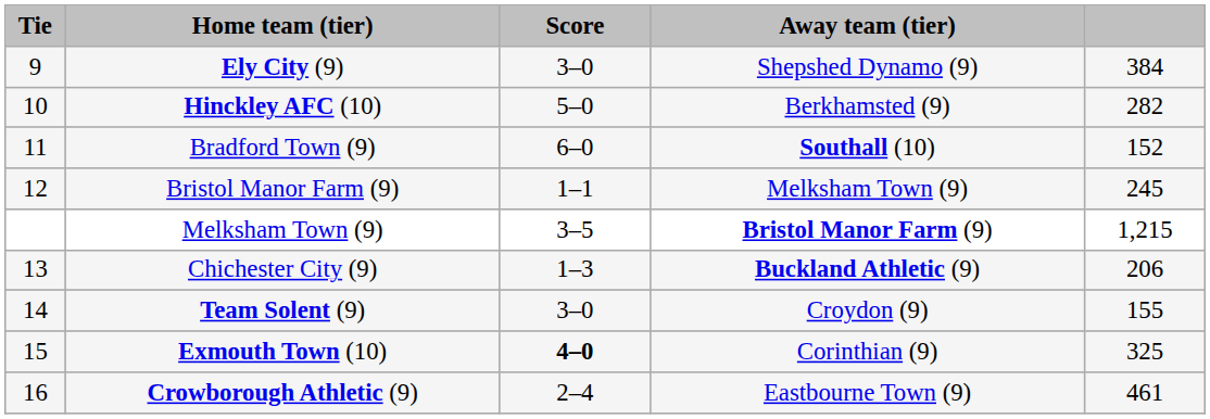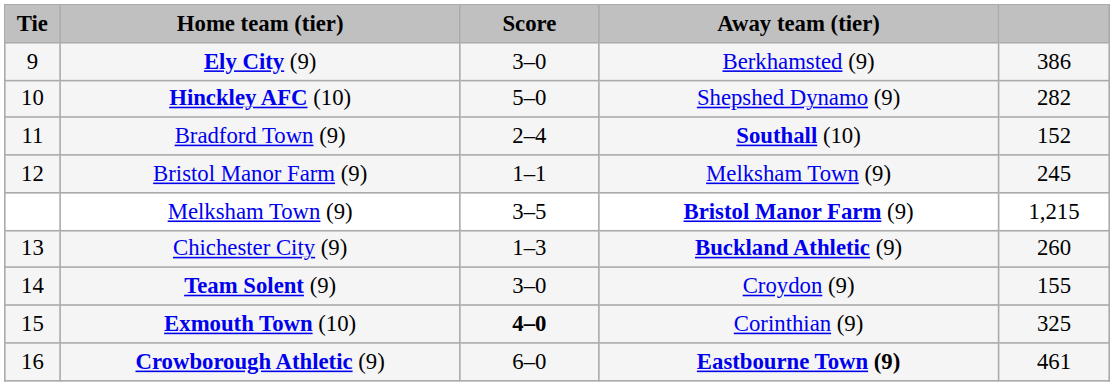 <table class="wikitable" style="width: 700px; background:WhiteSmoke; text-align:center; font-size:90%">
 <tr>
 <td scope="col" style="width:  5.00%; background:silver;"><strong>Tie</strong></td>
 <td scope="col" style="width: 36.25%; background:silver;"><strong>Home team (tier)</strong></td>
 <td scope="col" style="width: 12.50%; background:silver;"><strong>Score</strong></td>
 <td scope="col" style="width: 36.25%; background:silver;"><strong>Away team (tier)</strong></td>
 <td scope="col" style="width: 10.00%; background:silver;"><strong></strong></td>
 </tr>
 <tr>
 <td>9</td>
 <td><strong><a href='#'>Ely City</a></strong> (9)</td>
 <td>3–0</td>
-<td><a href='#'>Shepshed Dynamo</a> (9)</td>
-<td>384</td>
+<td><a href='#'>Berkhamsted</a> (9)</td>
+<td>386</td>
 </tr>
 <tr>
 <td>10</td>
 <td><strong><a href='#'>Hinckley AFC</a></strong> (10)</td>
 <td>5–0</td>
-<td><a href='#'>Berkhamsted</a> (9)</td>
+<td><a href='#'>Shepshed Dynamo</a> (9)</td>
 <td>282</td>
 </tr>
 <tr>
 <td>11</td>
 <td><a href='#'>Bradford Town</a> (9)</td>
-<td>6–0</td>
+<td>2–4 </td>
 <td><strong><a href='#'>Southall</a></strong> (10)</td>
 <td>152</td>
 </tr>
 <tr>
 <td>12</td>
 <td><a href='#'>Bristol Manor Farm</a> (9)</td>
 <td>1–1</td>
 <td><a href='#'>Melksham Town</a> (9)</td>
 <td>245</td>
 </tr>
 <tr style="background:white;">
 <td><em></em></td>
 <td><a href='#'>Melksham Town</a> (9)</td>
 <td>3–5</td>
 <td><strong><a href='#'>Bristol Manor Farm</a></strong> (9)</td>
 <td>1,215</td>
 </tr>
 <tr>
 <td>13</td>
 <td><a href='#'>Chichester City</a> (9)</td>
 <td>1–3</td>
 <td><strong><a href='#'>Buckland Athletic</a></strong> (9)</td>
-<td>206</td>
+<td>260</td>
 </tr>
 <tr>
 <td>14</td>
 <td><strong><a href='#'>Team Solent</a></strong> (9)</td>
 <td>3–0</td>
 <td><a href='#'>Croydon</a> (9)</td>
 <td>155</td>
 </tr>
 <tr>
 <td>15</td>
 <td><strong><a href='#'>Exmouth Town</a></strong> (10)</td>
 <td><strong>4–0</strong></td>
 <td><a href='#'>Corinthian</a> (9)</td>
 <td>325</td>
 </tr>
 <tr>
 <td>16</td>
 <td><strong><a href='#'>Crowborough Athletic</a></strong> (9)</td>
-<td>2–4 </td>
-<td><a href='#'>Eastbourne Town</a> (9)</td>
+<td>6–0</td>
+<td><strong><a href='#'>Eastbourne Town</a> (9)</strong></td>
 <td>461</td>
 </tr>
 </table>
